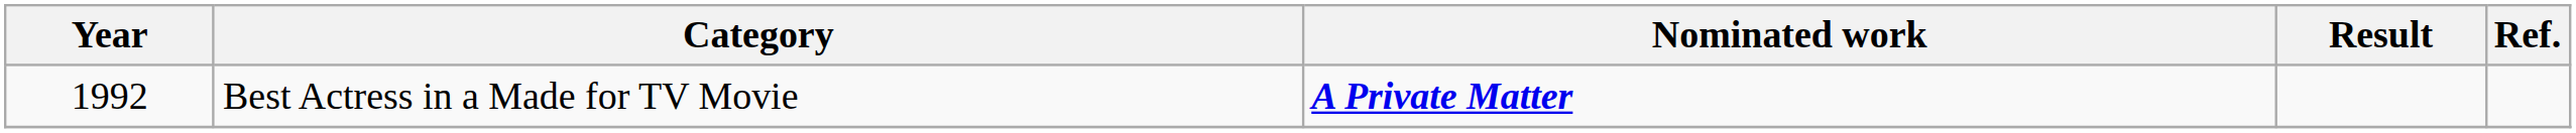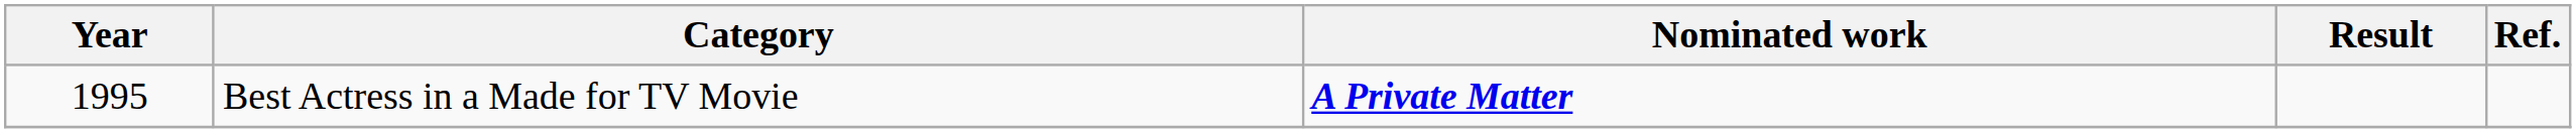 <table class=wikitable>
 <tr>
 <th scope="col" style="width:5em;">Year</th>
 <th scope="col" style="width:28em;">Category</th>
 <th scope="col" style="width:25em;">Nominated work</th>
 <th scope="col" style="width:5em;">Result</th>
 <th>Ref.</th>
 </tr>
 <tr>
-<td style="text-align:center;">1992</td>
+<td style="text-align:center;">1995</td>
 <td>Best Actress in a Made for TV Movie</td>
 <td><strong><em><a href='#'>A Private Matter</a></em></strong></td>
 <td></td>
 <td></td>
 </tr>
 <tr>
 </tr>
 </table>
